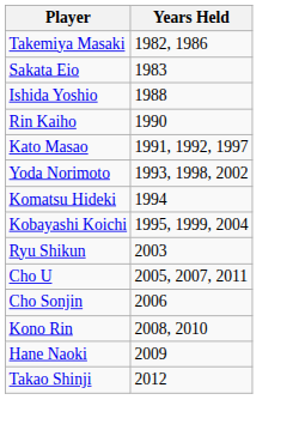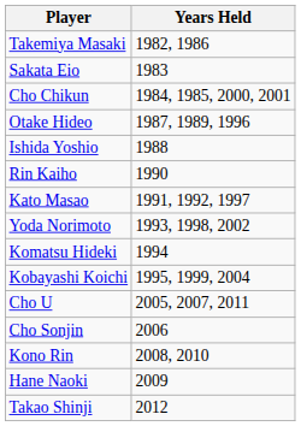 <table class="wikitable">
 <tr>
 <th>Player</th>
 <th>Years Held</th>
 </tr>
 <tr>
 <td><a href='#'>Takemiya Masaki</a></td>
 <td>1982, 1986</td>
 </tr>
 <tr>
 <td><a href='#'>Sakata Eio</a></td>
 <td>1983</td>
+</tr>
+<tr>
+<td><a href='#'>Cho Chikun</a></td>
+<td>1984, 1985, 2000, 2001</td>
+</tr>
+<tr>
+<td><a href='#'>Otake Hideo</a></td>
+<td>1987, 1989, 1996</td>
 </tr>
 <tr>
 <td><a href='#'>Ishida Yoshio</a></td>
 <td>1988</td>
 </tr>
 <tr>
 <td><a href='#'>Rin Kaiho</a></td>
 <td>1990</td>
 </tr>
 <tr>
 <td><a href='#'>Kato Masao</a></td>
 <td>1991, 1992, 1997</td>
 </tr>
 <tr>
 <td><a href='#'>Yoda Norimoto</a></td>
 <td>1993, 1998, 2002</td>
 </tr>
 <tr>
 <td><a href='#'>Komatsu Hideki</a></td>
 <td>1994</td>
 </tr>
 <tr>
 <td><a href='#'>Kobayashi Koichi</a></td>
 <td>1995, 1999, 2004</td>
 </tr>
 <tr>
-<td><a href='#'>Ryu Shikun</a></td>
-<td>2003</td>
-</tr>
-<tr>
 <td><a href='#'>Cho U</a></td>
 <td>2005, 2007, 2011</td>
 </tr>
 <tr>
 <td><a href='#'>Cho Sonjin</a></td>
 <td>2006</td>
 </tr>
 <tr>
 <td><a href='#'>Kono Rin</a></td>
 <td>2008, 2010</td>
 </tr>
 <tr>
 <td><a href='#'>Hane Naoki</a></td>
 <td>2009</td>
 </tr>
 <tr>
 <td><a href='#'>Takao Shinji</a></td>
 <td>2012</td>
 </tr>
 </table>
